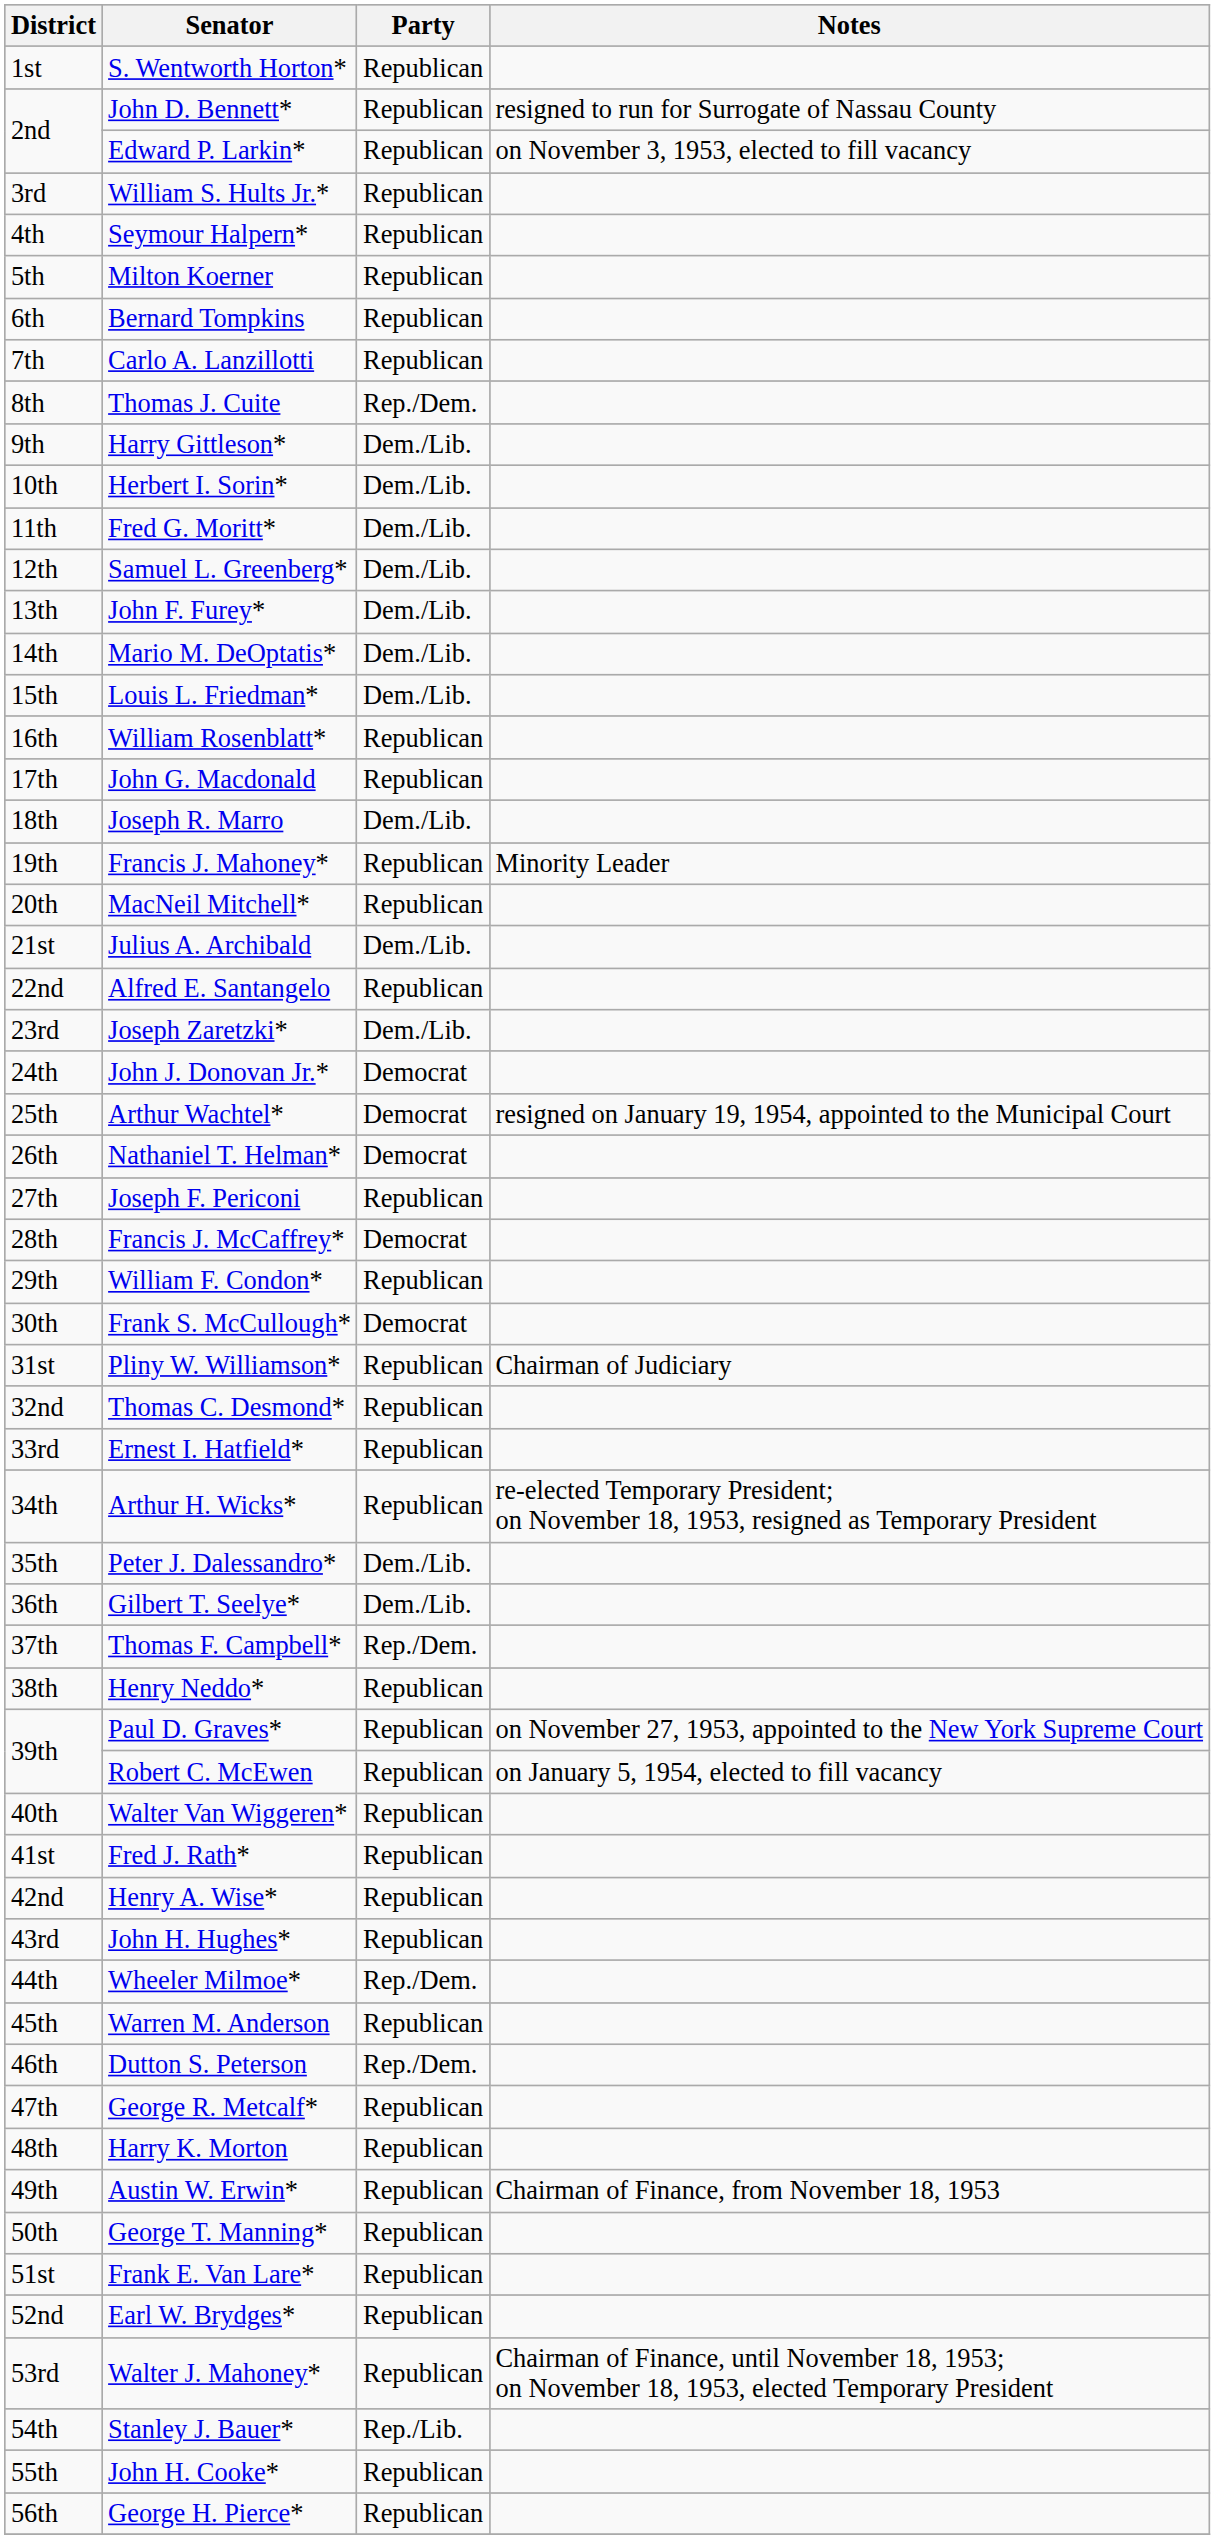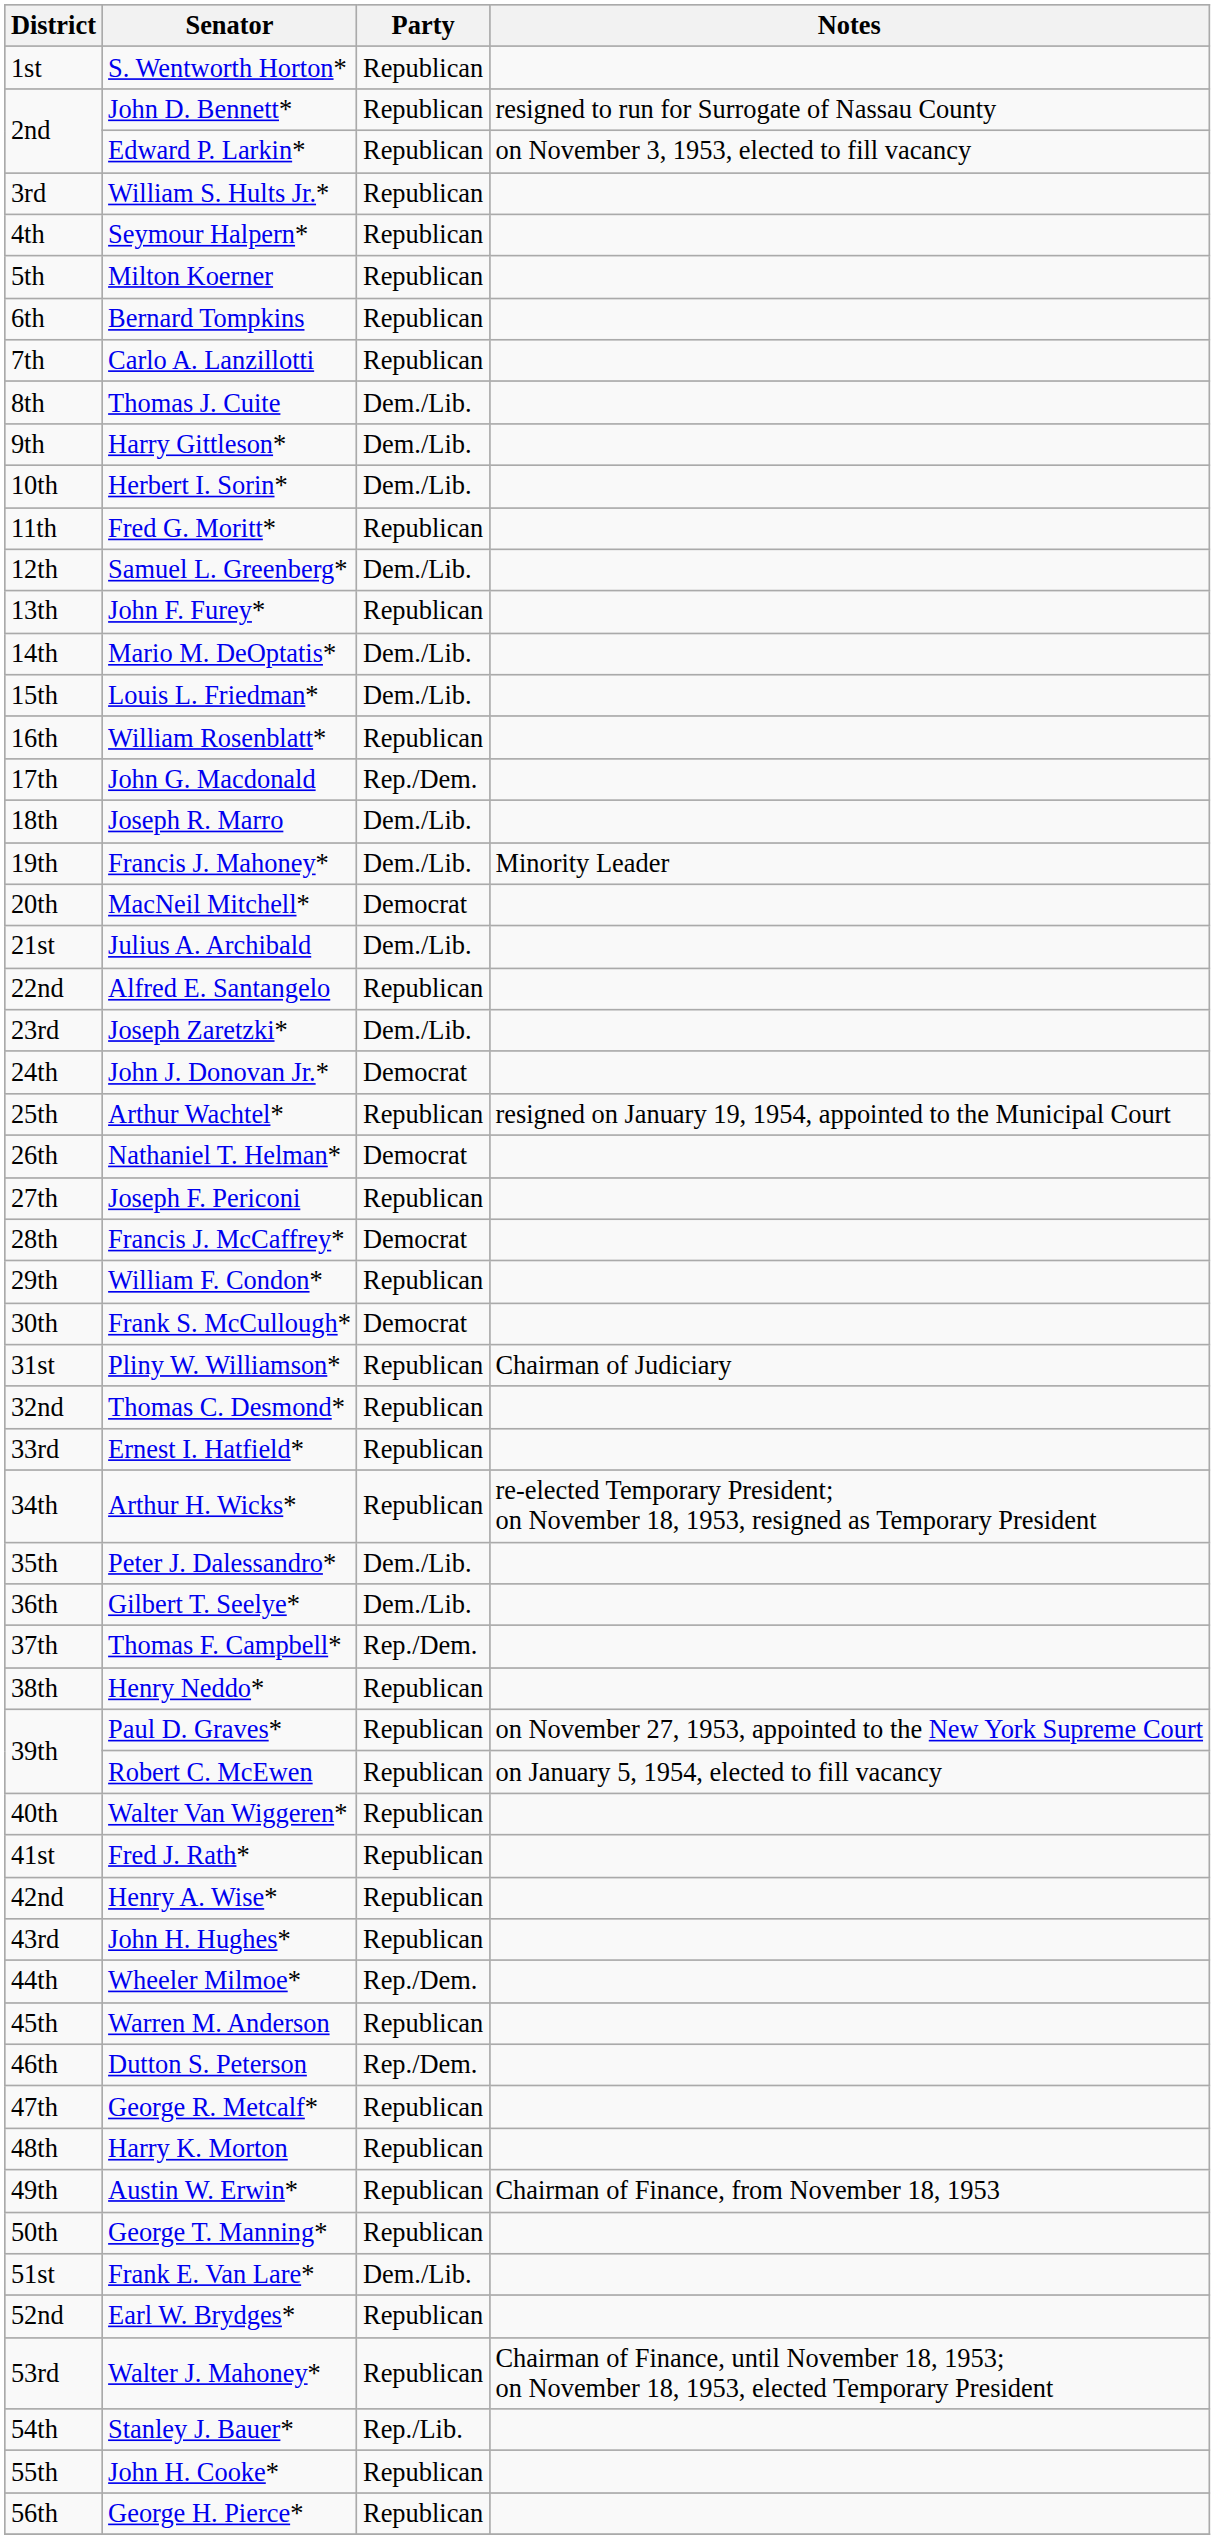 <table class=wikitable>
 <tr>
 <th>District</th>
 <th>Senator</th>
 <th>Party</th>
 <th>Notes</th>
 </tr>
 <tr>
 <td>1st</td>
 <td><a href='#'>S. Wentworth Horton</a>*</td>
 <td>Republican</td>
 <td></td>
 </tr>
 <tr>
 <td rowspan="2">2nd</td>
 <td><a href='#'>John D. Bennett</a>*</td>
 <td>Republican</td>
 <td>resigned to run for Surrogate of Nassau County</td>
 </tr>
 <tr>
 <td><a href='#'>Edward P. Larkin</a>*</td>
 <td>Republican</td>
 <td>on November 3, 1953, elected to fill vacancy</td>
 </tr>
 <tr>
 <td>3rd</td>
 <td><a href='#'>William S. Hults Jr.</a>*</td>
 <td>Republican</td>
 <td></td>
 </tr>
 <tr>
 <td>4th</td>
 <td><a href='#'>Seymour Halpern</a>*</td>
 <td>Republican</td>
 <td></td>
 </tr>
 <tr>
 <td>5th</td>
 <td><a href='#'>Milton Koerner</a></td>
 <td>Republican</td>
 <td></td>
 </tr>
 <tr>
 <td>6th</td>
 <td><a href='#'>Bernard Tompkins</a></td>
 <td>Republican</td>
 <td></td>
 </tr>
 <tr>
 <td>7th</td>
 <td><a href='#'>Carlo A. Lanzillotti</a></td>
 <td>Republican</td>
 <td></td>
 </tr>
 <tr>
 <td>8th</td>
 <td><a href='#'>Thomas J. Cuite</a></td>
-<td>Rep./Dem.</td>
+<td>Dem./Lib.</td>
 <td></td>
 </tr>
 <tr>
 <td>9th</td>
 <td><a href='#'>Harry Gittleson</a>*</td>
 <td>Dem./Lib.</td>
 <td></td>
 </tr>
 <tr>
 <td>10th</td>
 <td><a href='#'>Herbert I. Sorin</a>*</td>
 <td>Dem./Lib.</td>
 <td></td>
 </tr>
 <tr>
 <td>11th</td>
 <td><a href='#'>Fred G. Moritt</a>*</td>
-<td>Dem./Lib.</td>
+<td>Republican</td>
 <td></td>
 </tr>
 <tr>
 <td>12th</td>
 <td><a href='#'>Samuel L. Greenberg</a>*</td>
 <td>Dem./Lib.</td>
 <td></td>
 </tr>
 <tr>
 <td>13th</td>
 <td><a href='#'>John F. Furey</a>*</td>
-<td>Dem./Lib.</td>
+<td>Republican</td>
 <td></td>
 </tr>
 <tr>
 <td>14th</td>
 <td><a href='#'>Mario M. DeOptatis</a>*</td>
 <td>Dem./Lib.</td>
 <td></td>
 </tr>
 <tr>
 <td>15th</td>
 <td><a href='#'>Louis L. Friedman</a>*</td>
 <td>Dem./Lib.</td>
 <td></td>
 </tr>
 <tr>
 <td>16th</td>
 <td><a href='#'>William Rosenblatt</a>*</td>
 <td>Republican</td>
 <td></td>
 </tr>
 <tr>
 <td>17th</td>
 <td><a href='#'>John G. Macdonald</a></td>
-<td>Republican</td>
+<td>Rep./Dem.</td>
 <td></td>
 </tr>
 <tr>
 <td>18th</td>
 <td><a href='#'>Joseph R. Marro</a></td>
 <td>Dem./Lib.</td>
 <td></td>
 </tr>
 <tr>
 <td>19th</td>
 <td><a href='#'>Francis J. Mahoney</a>*</td>
-<td>Republican</td>
+<td>Dem./Lib.</td>
 <td>Minority Leader</td>
 </tr>
 <tr>
 <td>20th</td>
 <td><a href='#'>MacNeil Mitchell</a>*</td>
-<td>Republican</td>
+<td>Democrat</td>
 <td></td>
 </tr>
 <tr>
 <td>21st</td>
 <td><a href='#'>Julius A. Archibald</a></td>
 <td>Dem./Lib.</td>
 <td></td>
 </tr>
 <tr>
 <td>22nd</td>
 <td><a href='#'>Alfred E. Santangelo</a></td>
 <td>Republican</td>
 <td></td>
 </tr>
 <tr>
 <td>23rd</td>
 <td><a href='#'>Joseph Zaretzki</a>*</td>
 <td>Dem./Lib.</td>
 <td></td>
 </tr>
 <tr>
 <td>24th</td>
 <td><a href='#'>John J. Donovan Jr.</a>*</td>
 <td>Democrat</td>
 <td></td>
 </tr>
 <tr>
 <td>25th</td>
 <td><a href='#'>Arthur Wachtel</a>*</td>
-<td>Democrat</td>
+<td>Republican</td>
 <td>resigned on January 19, 1954, appointed to the Municipal Court</td>
 </tr>
 <tr>
 <td>26th</td>
 <td><a href='#'>Nathaniel T. Helman</a>*</td>
 <td>Democrat</td>
 <td></td>
 </tr>
 <tr>
 <td>27th</td>
 <td><a href='#'>Joseph F. Periconi</a></td>
 <td>Republican</td>
 <td></td>
 </tr>
 <tr>
 <td>28th</td>
 <td><a href='#'>Francis J. McCaffrey</a>*</td>
 <td>Democrat</td>
 <td></td>
 </tr>
 <tr>
 <td>29th</td>
 <td><a href='#'>William F. Condon</a>*</td>
 <td>Republican</td>
 <td></td>
 </tr>
 <tr>
 <td>30th</td>
 <td><a href='#'>Frank S. McCullough</a>*</td>
 <td>Democrat</td>
 <td></td>
 </tr>
 <tr>
 <td>31st</td>
 <td><a href='#'>Pliny W. Williamson</a>*</td>
 <td>Republican</td>
 <td>Chairman of Judiciary</td>
 </tr>
 <tr>
 <td>32nd</td>
 <td><a href='#'>Thomas C. Desmond</a>*</td>
 <td>Republican</td>
 <td></td>
 </tr>
 <tr>
 <td>33rd</td>
 <td><a href='#'>Ernest I. Hatfield</a>*</td>
 <td>Republican</td>
 <td></td>
 </tr>
 <tr>
 <td>34th</td>
 <td><a href='#'>Arthur H. Wicks</a>*</td>
 <td>Republican</td>
 <td>re-elected Temporary President; <br>on November 18, 1953, resigned as Temporary President</td>
 </tr>
 <tr>
 <td>35th</td>
 <td><a href='#'>Peter J. Dalessandro</a>*</td>
 <td>Dem./Lib.</td>
 <td></td>
 </tr>
 <tr>
 <td>36th</td>
 <td><a href='#'>Gilbert T. Seelye</a>*</td>
 <td>Dem./Lib.</td>
 <td></td>
 </tr>
 <tr>
 <td>37th</td>
 <td><a href='#'>Thomas F. Campbell</a>*</td>
 <td>Rep./Dem.</td>
 <td></td>
 </tr>
 <tr>
 <td>38th</td>
 <td><a href='#'>Henry Neddo</a>*</td>
 <td>Republican</td>
 <td></td>
 </tr>
 <tr>
 <td rowspan="2">39th</td>
 <td><a href='#'>Paul D. Graves</a>*</td>
 <td>Republican</td>
 <td>on November 27, 1953, appointed to the <a href='#'>New York Supreme Court</a></td>
 </tr>
 <tr>
 <td><a href='#'>Robert C. McEwen</a></td>
 <td>Republican</td>
 <td>on January 5, 1954, elected to fill vacancy</td>
 </tr>
 <tr>
 <td>40th</td>
 <td><a href='#'>Walter Van Wiggeren</a>*</td>
 <td>Republican</td>
 <td></td>
 </tr>
 <tr>
 <td>41st</td>
 <td><a href='#'>Fred J. Rath</a>*</td>
 <td>Republican</td>
 <td></td>
 </tr>
 <tr>
 <td>42nd</td>
 <td><a href='#'>Henry A. Wise</a>*</td>
 <td>Republican</td>
 <td></td>
 </tr>
 <tr>
 <td>43rd</td>
 <td><a href='#'>John H. Hughes</a>*</td>
 <td>Republican</td>
 <td></td>
 </tr>
 <tr>
 <td>44th</td>
 <td><a href='#'>Wheeler Milmoe</a>*</td>
 <td>Rep./Dem.</td>
 <td></td>
 </tr>
 <tr>
 <td>45th</td>
 <td><a href='#'>Warren M. Anderson</a></td>
 <td>Republican</td>
 <td></td>
 </tr>
 <tr>
 <td>46th</td>
 <td><a href='#'>Dutton S. Peterson</a></td>
 <td>Rep./Dem.</td>
 <td></td>
 </tr>
 <tr>
 <td>47th</td>
 <td><a href='#'>George R. Metcalf</a>*</td>
 <td>Republican</td>
 <td></td>
 </tr>
 <tr>
 <td>48th</td>
 <td><a href='#'>Harry K. Morton</a></td>
 <td>Republican</td>
 <td></td>
 </tr>
 <tr>
 <td>49th</td>
 <td><a href='#'>Austin W. Erwin</a>*</td>
 <td>Republican</td>
 <td>Chairman of Finance, from November 18, 1953</td>
 </tr>
 <tr>
 <td>50th</td>
 <td><a href='#'>George T. Manning</a>*</td>
 <td>Republican</td>
 <td></td>
 </tr>
 <tr>
 <td>51st</td>
 <td><a href='#'>Frank E. Van Lare</a>*</td>
-<td>Republican</td>
+<td>Dem./Lib.</td>
 <td></td>
 </tr>
 <tr>
 <td>52nd</td>
 <td><a href='#'>Earl W. Brydges</a>*</td>
 <td>Republican</td>
 <td></td>
 </tr>
 <tr>
 <td>53rd</td>
 <td><a href='#'>Walter J. Mahoney</a>*</td>
 <td>Republican</td>
 <td>Chairman of Finance, until November 18, 1953; <br>on November 18, 1953, elected Temporary President</td>
 </tr>
 <tr>
 <td>54th</td>
 <td><a href='#'>Stanley J. Bauer</a>*</td>
 <td>Rep./Lib.</td>
 <td></td>
 </tr>
 <tr>
 <td>55th</td>
 <td><a href='#'>John H. Cooke</a>*</td>
 <td>Republican</td>
 <td></td>
 </tr>
 <tr>
 <td>56th</td>
 <td><a href='#'>George H. Pierce</a>*</td>
 <td>Republican</td>
 <td></td>
 </tr>
 <tr>
 </tr>
 </table>
